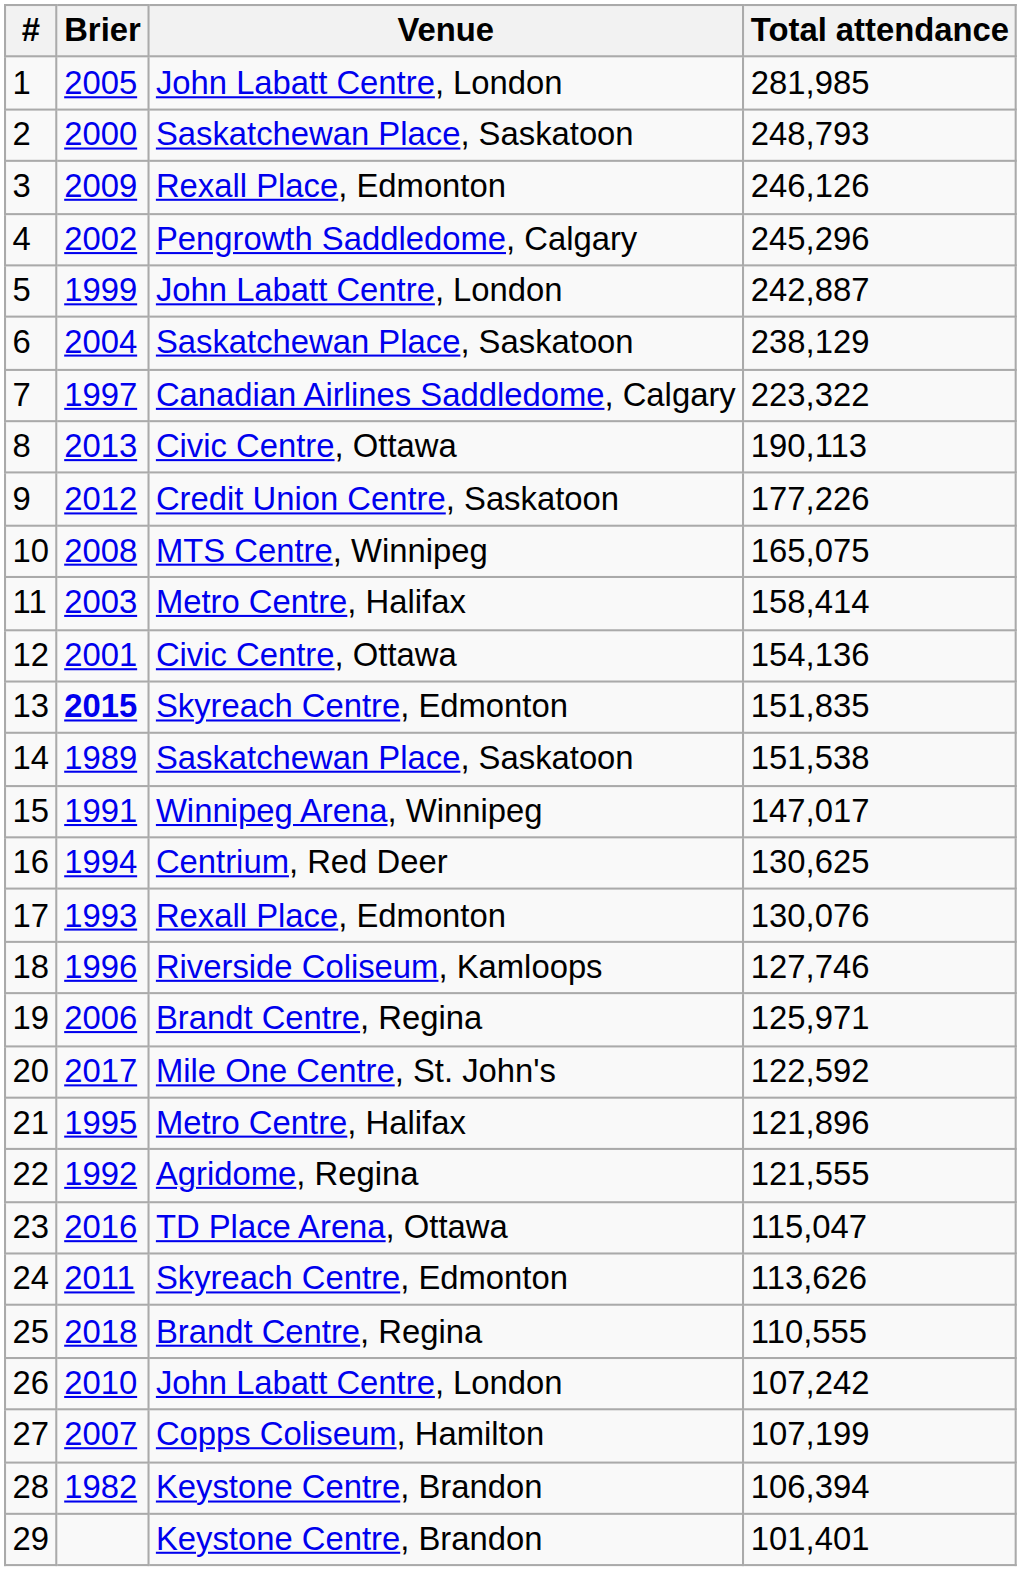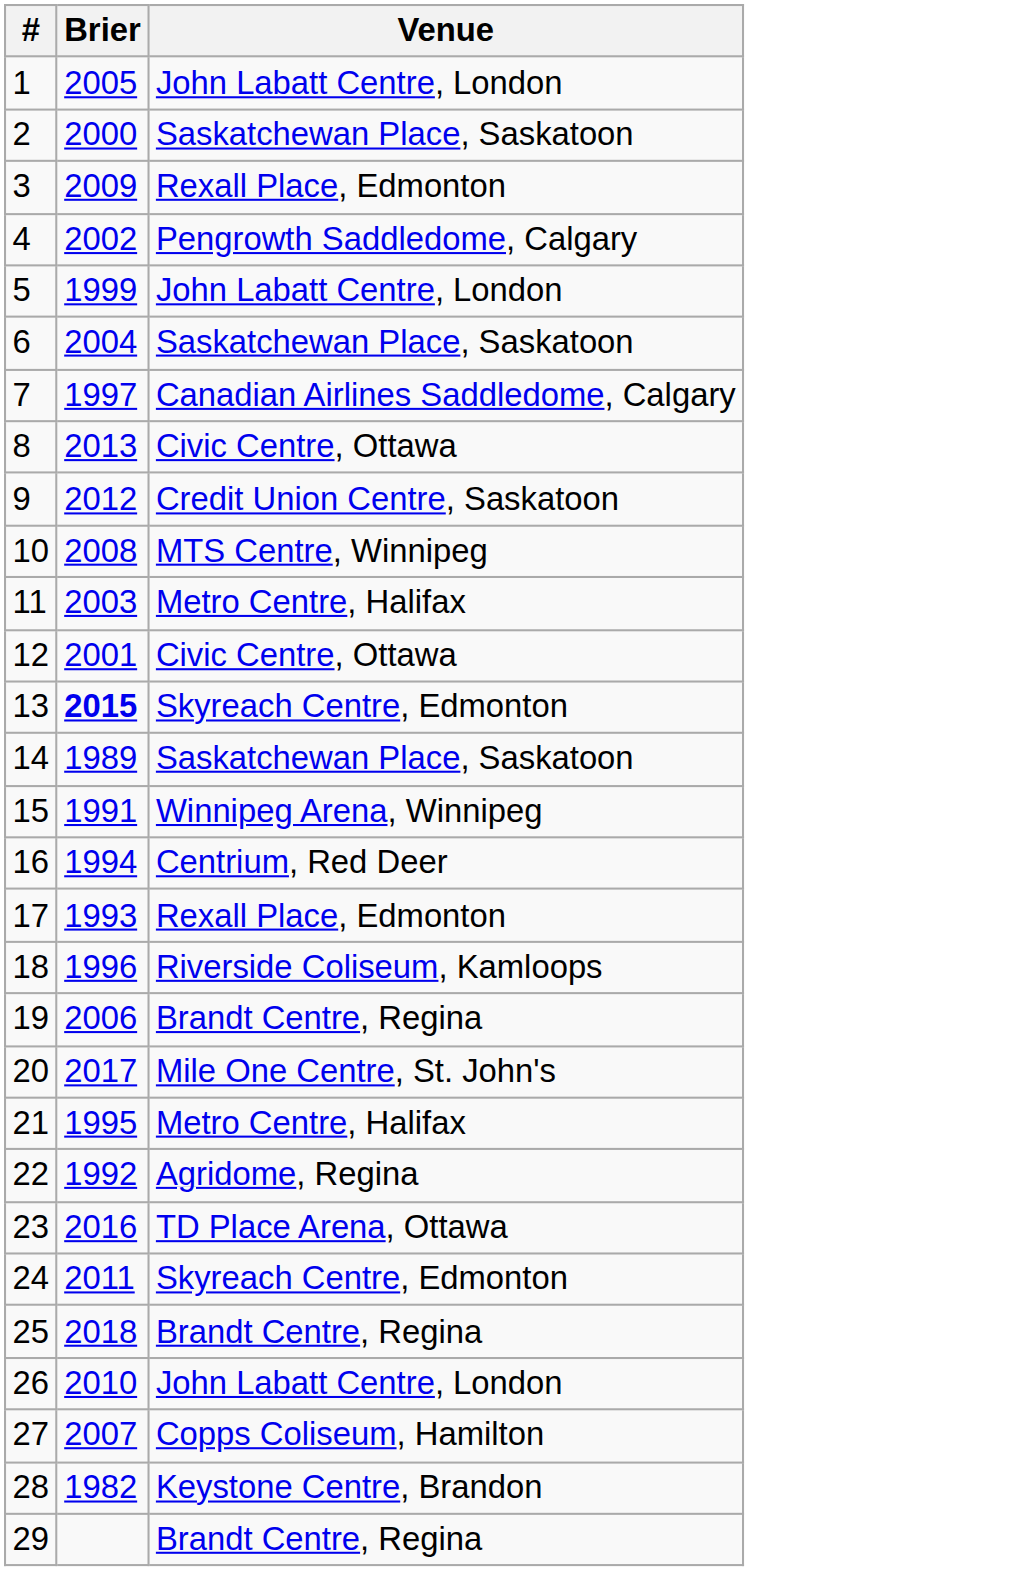 <table class="wikitable sortable">
 <tr>
 <th scope="col">#</th>
 <th scope="col">Brier</th>
 <th scope="col">Venue</th>
-<th scope="col">Total attendance</th>
 </tr>
 <tr>
 <td>1</td>
 <td><a href='#'>2005</a></td>
 <td><a href='#'>John Labatt Centre</a>, London</td>
-<td>281,985</td>
 </tr>
 <tr>
 <td>2</td>
 <td><a href='#'>2000</a></td>
 <td><a href='#'>Saskatchewan Place</a>, Saskatoon</td>
-<td>248,793</td>
 </tr>
 <tr>
 <td>3</td>
 <td><a href='#'>2009</a></td>
 <td><a href='#'>Rexall Place</a>, Edmonton</td>
-<td>246,126</td>
 </tr>
 <tr>
 <td>4</td>
 <td><a href='#'>2002</a></td>
 <td><a href='#'>Pengrowth Saddledome</a>, Calgary</td>
-<td>245,296</td>
 </tr>
 <tr>
 <td>5</td>
 <td><a href='#'>1999</a></td>
 <td><a href='#'>John Labatt Centre</a>, London</td>
-<td>242,887</td>
 </tr>
 <tr>
 <td>6</td>
 <td><a href='#'>2004</a></td>
 <td><a href='#'>Saskatchewan Place</a>, Saskatoon</td>
-<td>238,129</td>
 </tr>
 <tr>
 <td>7</td>
 <td><a href='#'>1997</a></td>
 <td><a href='#'>Canadian Airlines Saddledome</a>, Calgary</td>
-<td>223,322</td>
 </tr>
 <tr>
 <td>8</td>
 <td><a href='#'>2013</a></td>
 <td><a href='#'>Civic Centre</a>, Ottawa</td>
-<td>190,113</td>
 </tr>
 <tr>
 <td>9</td>
 <td><a href='#'>2012</a></td>
 <td><a href='#'>Credit Union Centre</a>, Saskatoon</td>
-<td>177,226</td>
 </tr>
 <tr>
 <td>10</td>
 <td><a href='#'>2008</a></td>
 <td><a href='#'>MTS Centre</a>, Winnipeg</td>
-<td>165,075</td>
 </tr>
 <tr>
 <td>11</td>
 <td><a href='#'>2003</a></td>
 <td><a href='#'>Metro Centre</a>, Halifax</td>
-<td>158,414</td>
 </tr>
 <tr>
 <td>12</td>
 <td><a href='#'>2001</a></td>
 <td><a href='#'>Civic Centre</a>, Ottawa</td>
-<td>154,136</td>
 </tr>
 <tr>
 <td>13</td>
 <td><strong><a href='#'>2015</a></strong></td>
 <td><a href='#'>Skyreach Centre</a>, Edmonton</td>
-<td>151,835</td>
 </tr>
 <tr>
 <td>14</td>
 <td><a href='#'>1989</a></td>
 <td><a href='#'>Saskatchewan Place</a>, Saskatoon</td>
-<td>151,538</td>
 </tr>
 <tr>
 <td>15</td>
 <td><a href='#'>1991</a></td>
 <td><a href='#'>Winnipeg Arena</a>, Winnipeg</td>
-<td>147,017</td>
 </tr>
 <tr>
 <td>16</td>
 <td><a href='#'>1994</a></td>
 <td><a href='#'>Centrium</a>, Red Deer</td>
-<td>130,625</td>
 </tr>
 <tr>
 <td>17</td>
 <td><a href='#'>1993</a></td>
 <td><a href='#'>Rexall Place</a>, Edmonton</td>
-<td>130,076</td>
 </tr>
 <tr>
 <td>18</td>
 <td><a href='#'>1996</a></td>
 <td><a href='#'>Riverside Coliseum</a>, Kamloops</td>
-<td>127,746</td>
 </tr>
 <tr>
 <td>19</td>
 <td><a href='#'>2006</a></td>
 <td><a href='#'>Brandt Centre</a>, Regina</td>
-<td>125,971</td>
 </tr>
 <tr>
 <td>20</td>
 <td><a href='#'>2017</a></td>
 <td><a href='#'>Mile One Centre</a>, St. John's</td>
-<td>122,592</td>
 </tr>
 <tr>
 <td>21</td>
 <td><a href='#'>1995</a></td>
 <td><a href='#'>Metro Centre</a>, Halifax</td>
-<td>121,896</td>
 </tr>
 <tr>
 <td>22</td>
 <td><a href='#'>1992</a></td>
 <td><a href='#'>Agridome</a>, Regina</td>
-<td>121,555</td>
 </tr>
 <tr>
 <td>23</td>
 <td><a href='#'>2016</a></td>
 <td><a href='#'>TD Place Arena</a>, Ottawa</td>
-<td>115,047</td>
 </tr>
 <tr>
 <td>24</td>
 <td><a href='#'>2011</a></td>
 <td><a href='#'>Skyreach Centre</a>, Edmonton</td>
-<td>113,626</td>
 </tr>
 <tr>
 <td>25</td>
 <td><a href='#'>2018</a></td>
 <td><a href='#'>Brandt Centre</a>, Regina</td>
-<td>110,555</td>
 </tr>
 <tr>
 <td>26</td>
 <td><a href='#'>2010</a></td>
 <td><a href='#'>John Labatt Centre</a>, London</td>
-<td>107,242</td>
 </tr>
 <tr>
 <td>27</td>
 <td><a href='#'>2007</a></td>
 <td><a href='#'>Copps Coliseum</a>, Hamilton</td>
-<td>107,199</td>
 </tr>
 <tr>
 <td>28</td>
 <td><a href='#'>1982</a></td>
 <td><a href='#'>Keystone Centre</a>, Brandon</td>
-<td>106,394</td>
 </tr>
 <tr>
 <td>29</td>
 <td></td>
-<td><a href='#'>Keystone Centre</a>, Brandon</td>
-<td>101,401</td>
+<td><a href='#'>Brandt Centre</a>, Regina</td>
 </tr>
 </table>
